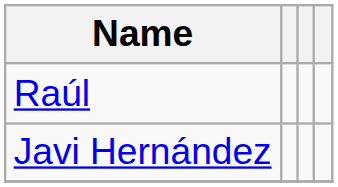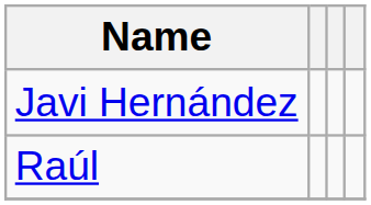 <table class="wikitable">
 <tr>
 <th>Name</th>
 <th></th>
 <th></th>
 <th></th>
 </tr>
 <tr>
-<td> <a href='#'>Raúl</a></td>
+<td> <a href='#'>Javi Hernández</a></td>
 <td></td>
 <td></td>
 <td></td>
 </tr>
 <tr>
-<td> <a href='#'>Javi Hernández</a></td>
+<td> <a href='#'>Raúl</a></td>
 <td></td>
 <td></td>
 <td></td>
 </tr>
 <tr>
 </tr>
 </table>
